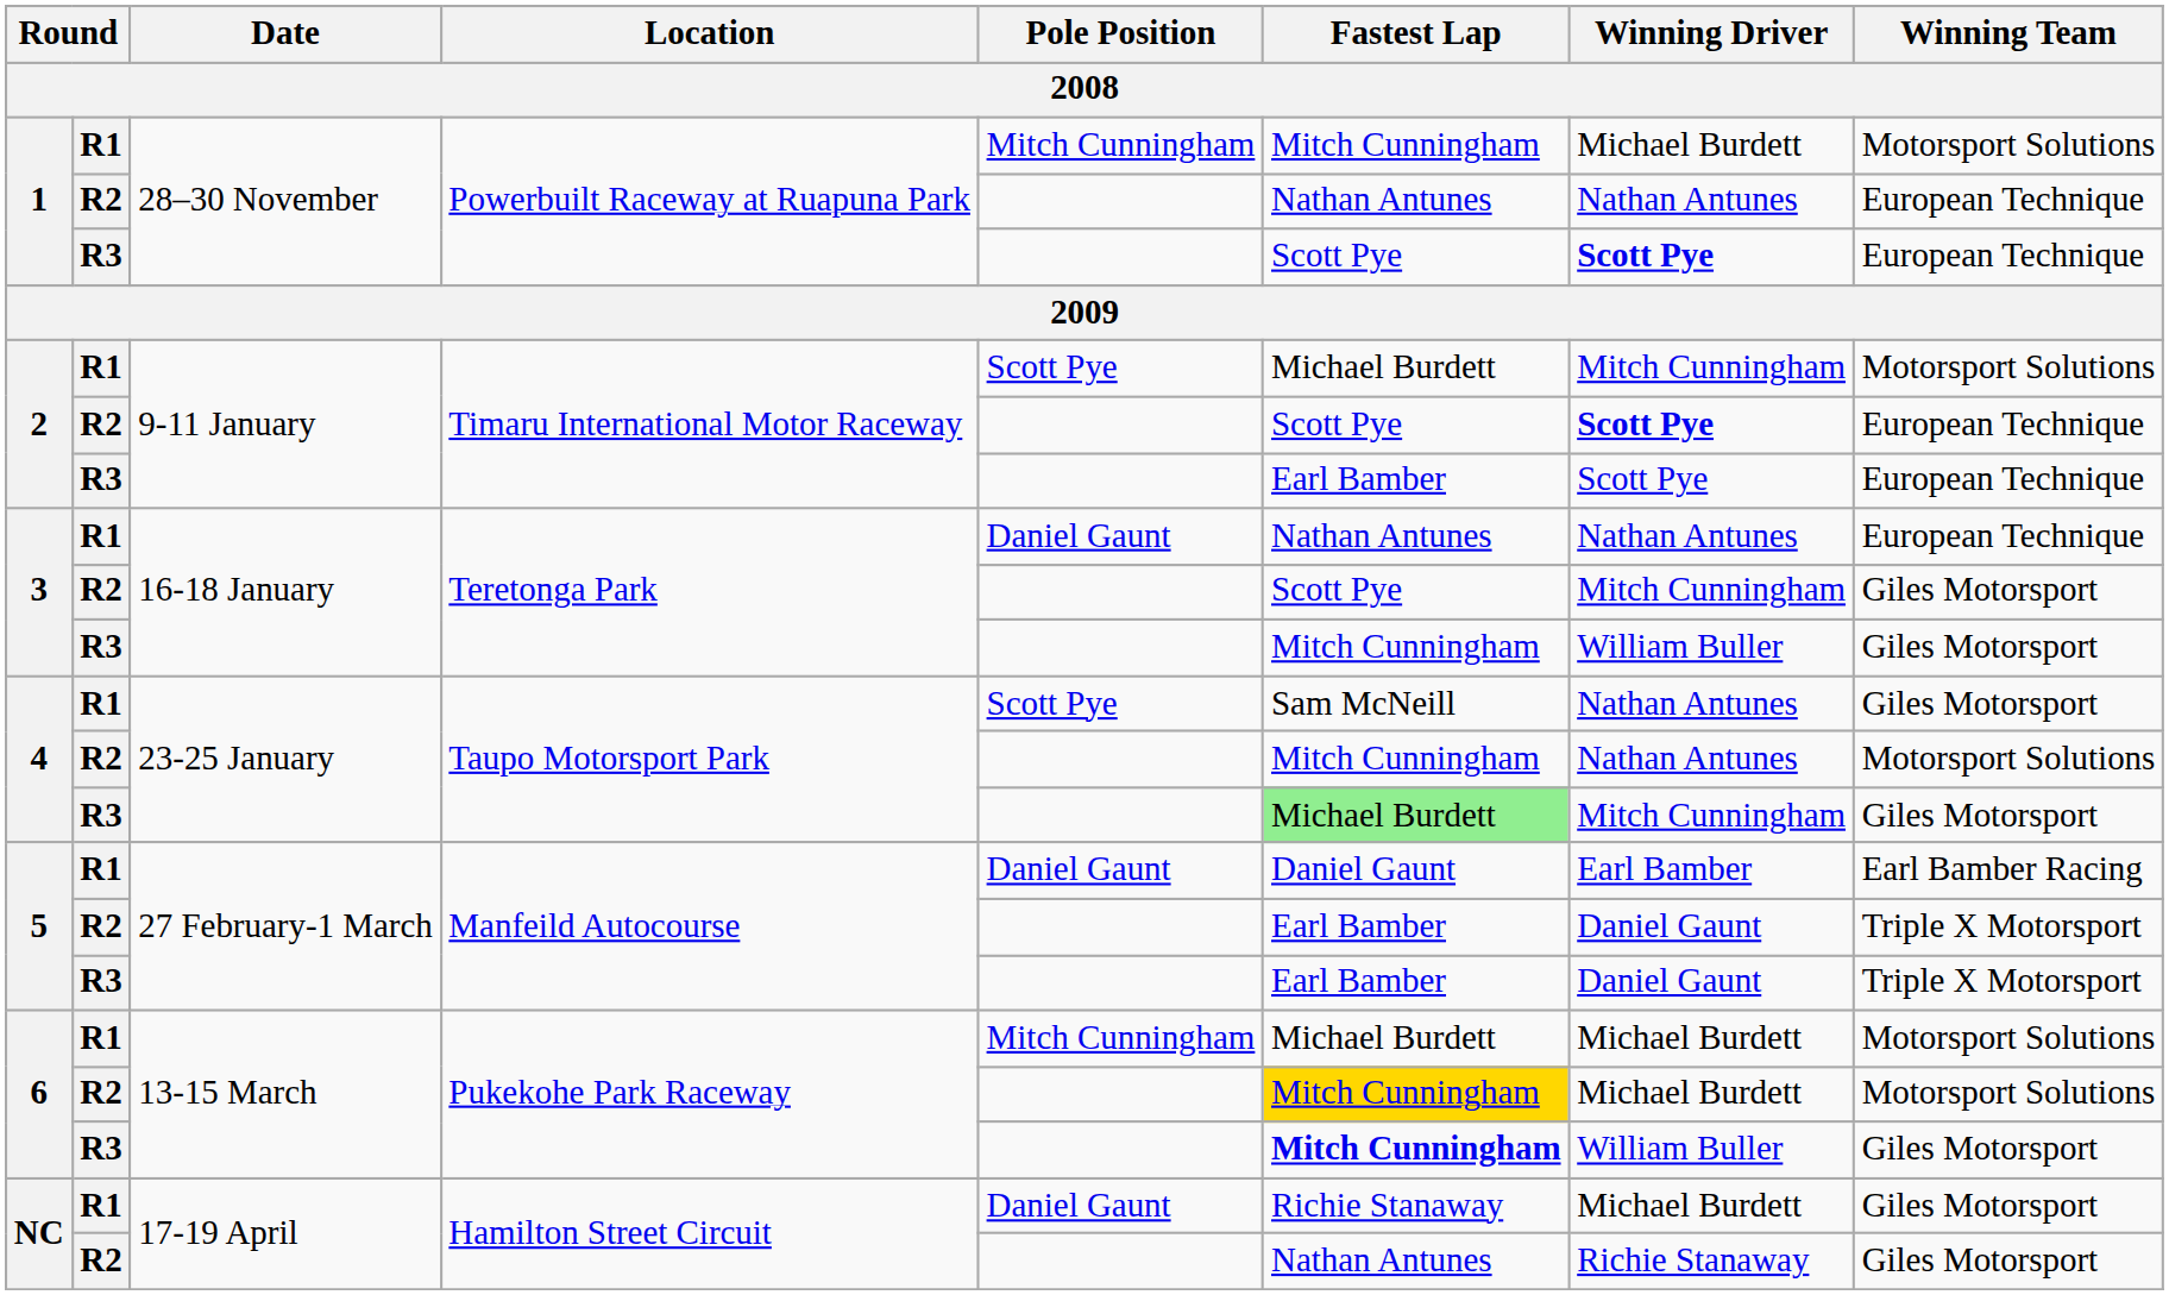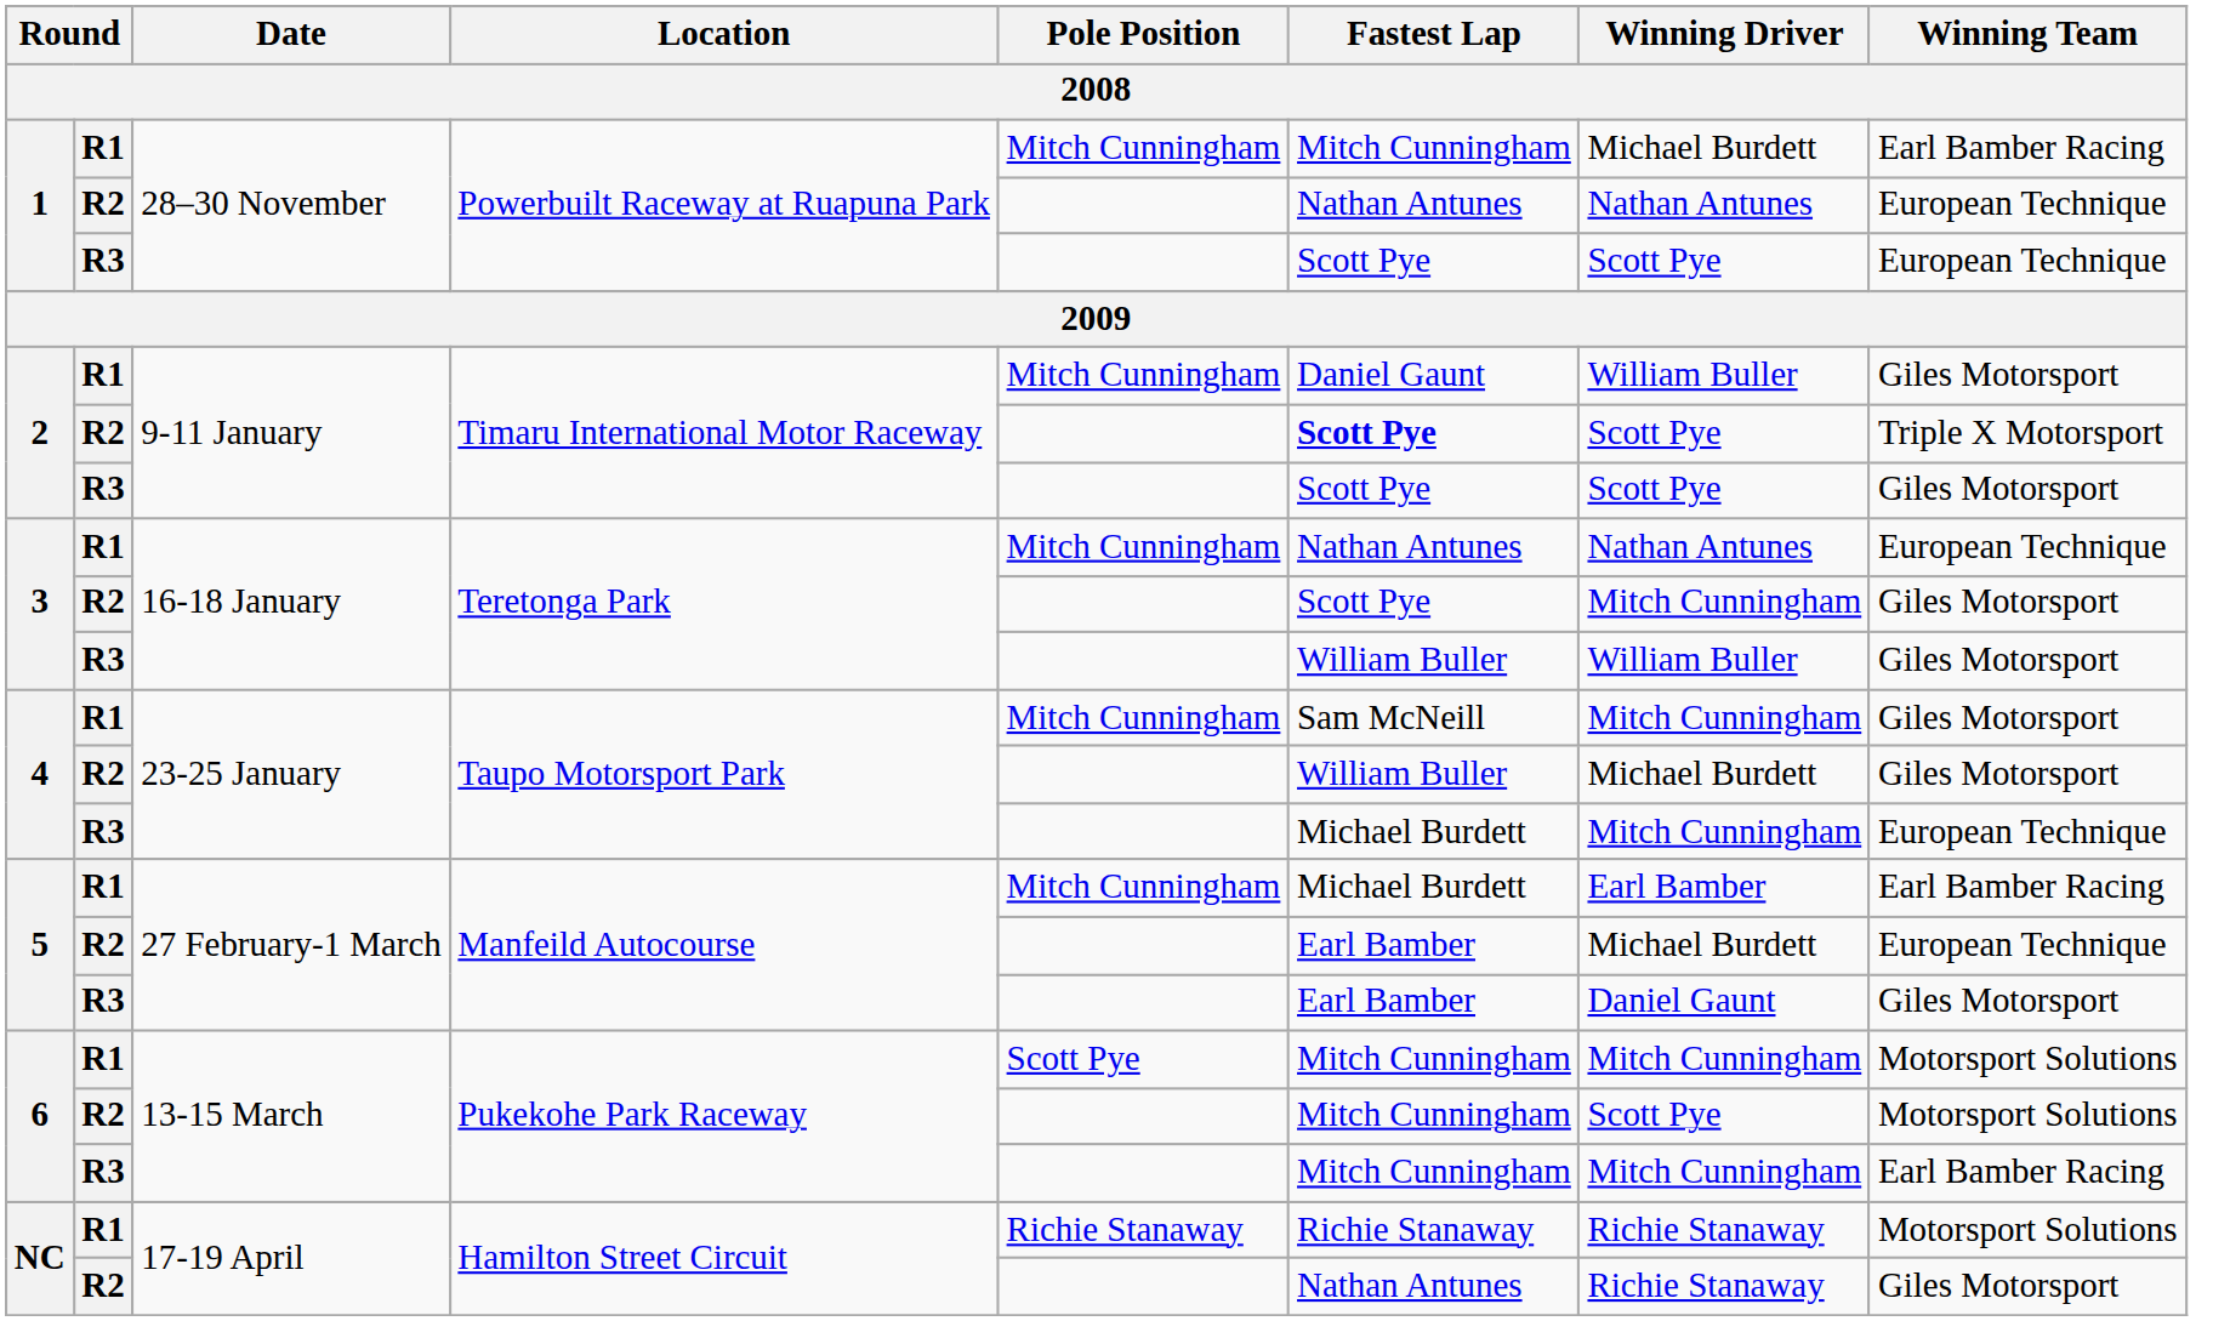 <table class="wikitable" style="font-size: 87%">
 <tr>
 <th colspan=2>Round</th>
 <th>Date</th>
 <th>Location</th>
 <th>Pole Position</th>
 <th>Fastest Lap</th>
 <th>Winning Driver</th>
 <th>Winning Team</th>
 </tr>
 <tr>
 <th colspan=8>2008</th>
 </tr>
 <tr>
 <th rowspan=3>1</th>
 <th>R1</th>
 <td rowspan=3>28–30 November</td>
 <td rowspan=3><a href='#'>Powerbuilt Raceway at Ruapuna Park</a></td>
 <td> <a href='#'>Mitch Cunningham</a></td>
 <td> <a href='#'>Mitch Cunningham</a></td>
 <td> Michael Burdett</td>
-<td>Motorsport Solutions</td>
+<td>Earl Bamber Racing</td>
 </tr>
 <tr>
 <th>R2</th>
 <td></td>
 <td> <a href='#'>Nathan Antunes</a></td>
 <td> <a href='#'>Nathan Antunes</a></td>
 <td>European Technique</td>
 </tr>
 <tr>
 <th>R3</th>
 <td></td>
 <td> <a href='#'>Scott Pye</a></td>
-<td><strong> <a href='#'>Scott Pye</a></strong></td>
+<td> <a href='#'>Scott Pye</a></td>
 <td>European Technique</td>
 </tr>
 <tr>
 <th colspan=8>2009</th>
 </tr>
 <tr>
 <th rowspan=3>2</th>
 <th>R1</th>
 <td rowspan=3>9-11 January</td>
 <td rowspan=3><a href='#'>Timaru International Motor Raceway</a></td>
-<td> <a href='#'>Scott Pye</a></td>
-<td> Michael Burdett</td>
 <td> <a href='#'>Mitch Cunningham</a></td>
-<td>Motorsport Solutions</td>
+<td> <a href='#'>Daniel Gaunt</a></td>
+<td> <a href='#'>William Buller</a></td>
+<td>Giles Motorsport</td>
 </tr>
 <tr>
 <th>R2</th>
 <td></td>
+<td><strong> <a href='#'>Scott Pye</a></strong></td>
 <td> <a href='#'>Scott Pye</a></td>
-<td><strong> <a href='#'>Scott Pye</a></strong></td>
-<td>European Technique</td>
+<td>Triple X Motorsport</td>
 </tr>
 <tr>
 <th>R3</th>
 <td></td>
-<td> <a href='#'>Earl Bamber</a></td>
 <td> <a href='#'>Scott Pye</a></td>
-<td>European Technique</td>
+<td> <a href='#'>Scott Pye</a></td>
+<td>Giles Motorsport</td>
 </tr>
 <tr>
 <th rowspan=3>3</th>
 <th>R1</th>
 <td rowspan=3>16-18 January</td>
 <td rowspan=3><a href='#'>Teretonga Park</a></td>
-<td> <a href='#'>Daniel Gaunt</a></td>
+<td> <a href='#'>Mitch Cunningham</a></td>
 <td> <a href='#'>Nathan Antunes</a></td>
 <td> <a href='#'>Nathan Antunes</a></td>
 <td>European Technique</td>
 </tr>
 <tr>
 <th>R2</th>
 <td></td>
 <td> <a href='#'>Scott Pye</a></td>
 <td> <a href='#'>Mitch Cunningham</a></td>
 <td>Giles Motorsport</td>
 </tr>
 <tr>
 <th>R3</th>
 <td></td>
-<td> <a href='#'>Mitch Cunningham</a></td>
+<td> <a href='#'>William Buller</a></td>
 <td> <a href='#'>William Buller</a></td>
 <td>Giles Motorsport</td>
 </tr>
 <tr>
 <th rowspan=3>4</th>
 <th>R1</th>
 <td rowspan=3>23-25 January</td>
 <td rowspan=3><a href='#'>Taupo Motorsport Park</a></td>
-<td> <a href='#'>Scott Pye</a></td>
+<td> <a href='#'>Mitch Cunningham</a></td>
 <td> Sam McNeill</td>
-<td> <a href='#'>Nathan Antunes</a></td>
+<td> <a href='#'>Mitch Cunningham</a></td>
 <td>Giles Motorsport</td>
 </tr>
 <tr>
 <th>R2</th>
 <td></td>
-<td> <a href='#'>Mitch Cunningham</a></td>
-<td> <a href='#'>Nathan Antunes</a></td>
-<td>Motorsport Solutions</td>
+<td> <a href='#'>William Buller</a></td>
+<td> Michael Burdett</td>
+<td>Giles Motorsport</td>
 </tr>
 <tr>
 <th>R3</th>
 <td></td>
-<td style="background: lightgreen;"> Michael Burdett</td>
+<td> Michael Burdett</td>
 <td> <a href='#'>Mitch Cunningham</a></td>
-<td>Giles Motorsport</td>
+<td>European Technique</td>
 </tr>
 <tr>
 <th rowspan=3>5</th>
 <th>R1</th>
 <td rowspan=3>27 February-1 March</td>
 <td rowspan=3><a href='#'>Manfeild Autocourse</a></td>
-<td> <a href='#'>Daniel Gaunt</a></td>
-<td> <a href='#'>Daniel Gaunt</a></td>
+<td> <a href='#'>Mitch Cunningham</a></td>
+<td> Michael Burdett</td>
 <td> <a href='#'>Earl Bamber</a></td>
 <td>Earl Bamber Racing</td>
 </tr>
 <tr>
 <th>R2</th>
 <td></td>
 <td> <a href='#'>Earl Bamber</a></td>
-<td> <a href='#'>Daniel Gaunt</a></td>
-<td>Triple X Motorsport</td>
+<td> Michael Burdett</td>
+<td>European Technique</td>
 </tr>
 <tr>
 <th>R3</th>
 <td></td>
 <td> <a href='#'>Earl Bamber</a></td>
 <td> <a href='#'>Daniel Gaunt</a></td>
-<td>Triple X Motorsport</td>
+<td>Giles Motorsport</td>
 </tr>
 <tr>
 <th rowspan=3>6</th>
 <th>R1</th>
 <td rowspan=3>13-15 March</td>
 <td rowspan=3><a href='#'>Pukekohe Park Raceway</a></td>
+<td> <a href='#'>Scott Pye</a></td>
 <td> <a href='#'>Mitch Cunningham</a></td>
-<td> Michael Burdett</td>
-<td> Michael Burdett</td>
+<td> <a href='#'>Mitch Cunningham</a></td>
 <td>Motorsport Solutions</td>
 </tr>
 <tr>
 <th>R2</th>
 <td></td>
-<td style="background: gold;"> <a href='#'>Mitch Cunningham</a></td>
-<td> Michael Burdett</td>
+<td> <a href='#'>Mitch Cunningham</a></td>
+<td> <a href='#'>Scott Pye</a></td>
 <td>Motorsport Solutions</td>
 </tr>
 <tr>
 <th>R3</th>
 <td></td>
-<td><strong> <a href='#'>Mitch Cunningham</a></strong></td>
-<td> <a href='#'>William Buller</a></td>
-<td>Giles Motorsport</td>
+<td> <a href='#'>Mitch Cunningham</a></td>
+<td> <a href='#'>Mitch Cunningham</a></td>
+<td>Earl Bamber Racing</td>
 </tr>
 <tr>
 <th rowspan=2>NC</th>
 <th>R1</th>
 <td rowspan=2>17-19 April</td>
 <td rowspan=2><a href='#'>Hamilton Street Circuit</a></td>
-<td> <a href='#'>Daniel Gaunt</a></td>
 <td> <a href='#'>Richie Stanaway</a></td>
-<td> Michael Burdett</td>
-<td>Giles Motorsport</td>
+<td> <a href='#'>Richie Stanaway</a></td>
+<td> <a href='#'>Richie Stanaway</a></td>
+<td>Motorsport Solutions</td>
 </tr>
 <tr>
 <th>R2</th>
 <td></td>
 <td> <a href='#'>Nathan Antunes</a></td>
 <td> <a href='#'>Richie Stanaway</a></td>
 <td>Giles Motorsport</td>
 </tr>
 <tr>
 </tr>
 </table>
